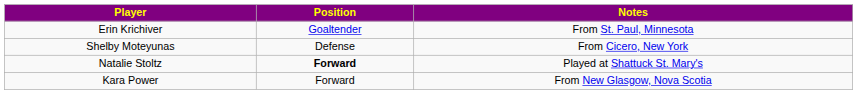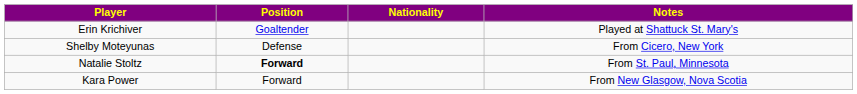 <table class="wikitable" width="80%">
 <tr align="center"  style=" background:purple;color:yellow;">
 <td><strong>Player</strong></td>
 <td><strong>Position</strong></td>
+<td><strong>Nationality</strong></td>
 <td><strong>Notes</strong></td>
 </tr>
 <tr align="center" bgcolor="">
 <td>Erin Krichiver</td>
 <td><a href='#'>Goaltender</a></td>
-<td>From <a href='#'>St. Paul, Minnesota</a></td>
+<td></td>
+<td>Played at <a href='#'>Shattuck St. Mary's</a></td>
 </tr>
 <tr align="center" bgcolor="">
 <td>Shelby Moteyunas</td>
 <td>Defense</td>
+<td></td>
 <td>From <a href='#'>Cicero, New York</a></td>
 </tr>
 <tr align="center" bgcolor="">
 <td>Natalie Stoltz</td>
 <td><strong>Forward</strong></td>
-<td>Played at <a href='#'>Shattuck St. Mary's</a></td>
+<td></td>
+<td>From <a href='#'>St. Paul, Minnesota</a></td>
 </tr>
 <tr align="center" bgcolor="">
 <td>Kara Power</td>
 <td>Forward</td>
+<td></td>
 <td>From <a href='#'>New Glasgow, Nova Scotia</a></td>
 </tr>
 </table>
